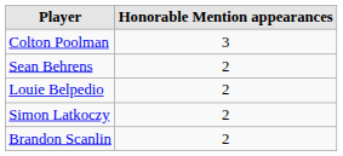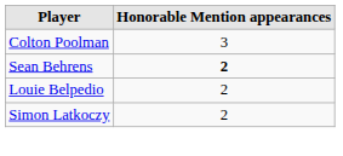 <table class="wikitable">
 <tr>
 <th style="background:#e5e5e5;">Player</th>
 <th style="background:#e5e5e5;">Honorable Mention appearances</th>
 </tr>
 <tr>
 <td><a href='#'>Colton Poolman</a></td>
 <td align=center>3</td>
 </tr>
 <tr>
 <td><a href='#'>Sean Behrens</a></td>
-<td align=center>2</td>
+<td align=center><strong>2</strong></td>
 </tr>
 <tr>
 <td><a href='#'>Louie Belpedio</a></td>
 <td align=center>2</td>
 </tr>
 <tr>
 <td><a href='#'>Simon Latkoczy</a></td>
 <td align=center>2</td>
 </tr>
-<tr>
-<td><a href='#'>Brandon Scanlin</a></td>
-<td align=center>2</td>
-</tr>
 </table>
